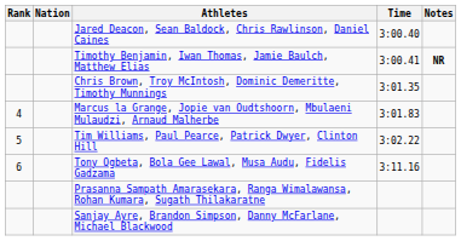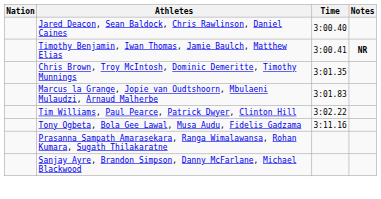 <table class="wikitable sortable" style="text-align:center">
 <tr>
-<th>Rank</th>
 <th>Nation</th>
 <th>Athletes</th>
 <th>Time</th>
 <th>Notes</th>
 </tr>
 <tr>
-<td></td>
 <td align=left></td>
 <td align=left><a href='#'>Jared Deacon</a>, <a href='#'>Sean Baldock</a>, <a href='#'>Chris Rawlinson</a>, <a href='#'>Daniel Caines</a></td>
 <td>3:00.40</td>
 <td></td>
 </tr>
 <tr>
-<td></td>
 <td align=left></td>
 <td align=left><a href='#'>Timothy Benjamin</a>, <a href='#'>Iwan Thomas</a>, <a href='#'>Jamie Baulch</a>, <a href='#'>Matthew Elias</a></td>
 <td>3:00.41</td>
 <td><strong>NR</strong></td>
 </tr>
 <tr>
-<td></td>
 <td align=left></td>
 <td align=left><a href='#'>Chris Brown</a>, <a href='#'>Troy McIntosh</a>, <a href='#'>Dominic Demeritte</a>, <a href='#'>Timothy Munnings</a></td>
 <td>3:01.35</td>
 <td></td>
 </tr>
 <tr>
-<td>4</td>
 <td align=left></td>
 <td align=left><a href='#'>Marcus la Grange</a>, <a href='#'>Jopie van Oudtshoorn</a>, <a href='#'>Mbulaeni Mulaudzi</a>, <a href='#'>Arnaud Malherbe</a></td>
 <td>3:01.83</td>
 <td></td>
 </tr>
 <tr>
-<td>5</td>
 <td align=left></td>
 <td align=left><a href='#'>Tim Williams</a>, <a href='#'>Paul Pearce</a>, <a href='#'>Patrick Dwyer</a>, <a href='#'>Clinton Hill</a></td>
 <td>3:02.22</td>
 <td></td>
 </tr>
 <tr>
-<td>6</td>
 <td align=left></td>
 <td align=left><a href='#'>Tony Ogbeta</a>, <a href='#'>Bola Gee Lawal</a>, <a href='#'>Musa Audu</a>, <a href='#'>Fidelis Gadzama</a></td>
 <td>3:11.16</td>
 <td></td>
 </tr>
 <tr>
-<td></td>
 <td align=left></td>
 <td align=left><a href='#'>Prasanna Sampath Amarasekara</a>, <a href='#'>Ranga Wimalawansa</a>, <a href='#'>Rohan Kumara</a>, <a href='#'>Sugath Thilakaratne</a></td>
 <td></td>
 <td></td>
 </tr>
 <tr>
-<td></td>
 <td align=left></td>
 <td align=left><a href='#'>Sanjay Ayre</a>, <a href='#'>Brandon Simpson</a>, <a href='#'>Danny McFarlane</a>, <a href='#'>Michael Blackwood</a></td>
 <td></td>
 <td></td>
 </tr>
 </table>
